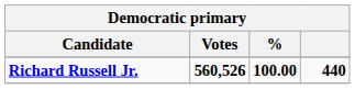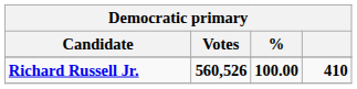 <table class="wikitable" style="font-size: 95%;">
 <tr>
 <th colspan="4">Democratic primary</th>
 </tr>
 <tr>
 <th colspan="1" style="width: 170px">Candidate</th>
 <th style="width: 50px">Votes</th>
 <th style="width: 40px">%</th>
 <th style="width: 40px"></th>
 </tr>
 <tr>
 </tr>
 <tr>
 <td><strong><a href='#'>Richard Russell Jr.</a></strong></td>
 <td align="right"><strong>560,526</strong></td>
 <td align="right"><strong>100.00</strong></td>
-<td align="right"><strong>440</strong></td>
+<td align="right"><strong>410</strong></td>
 </tr>
 <tr>
 </tr>
 </table>
